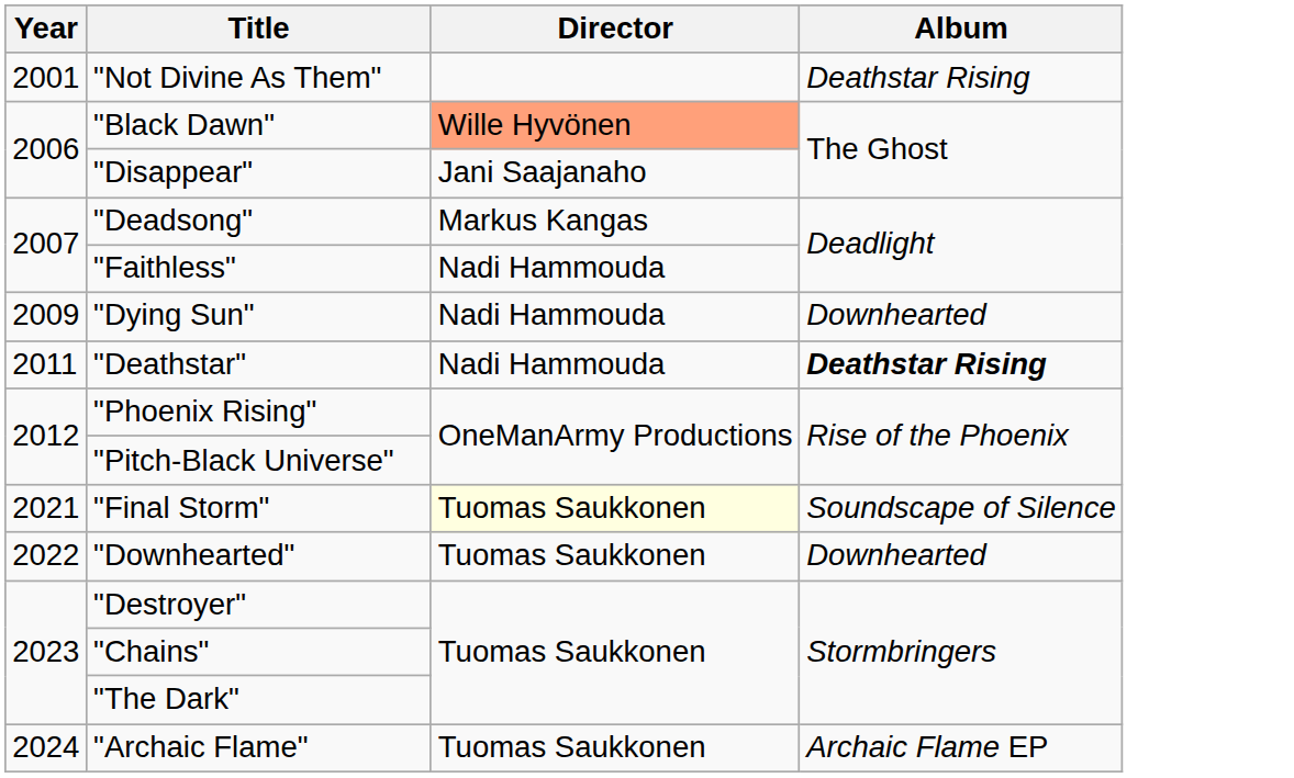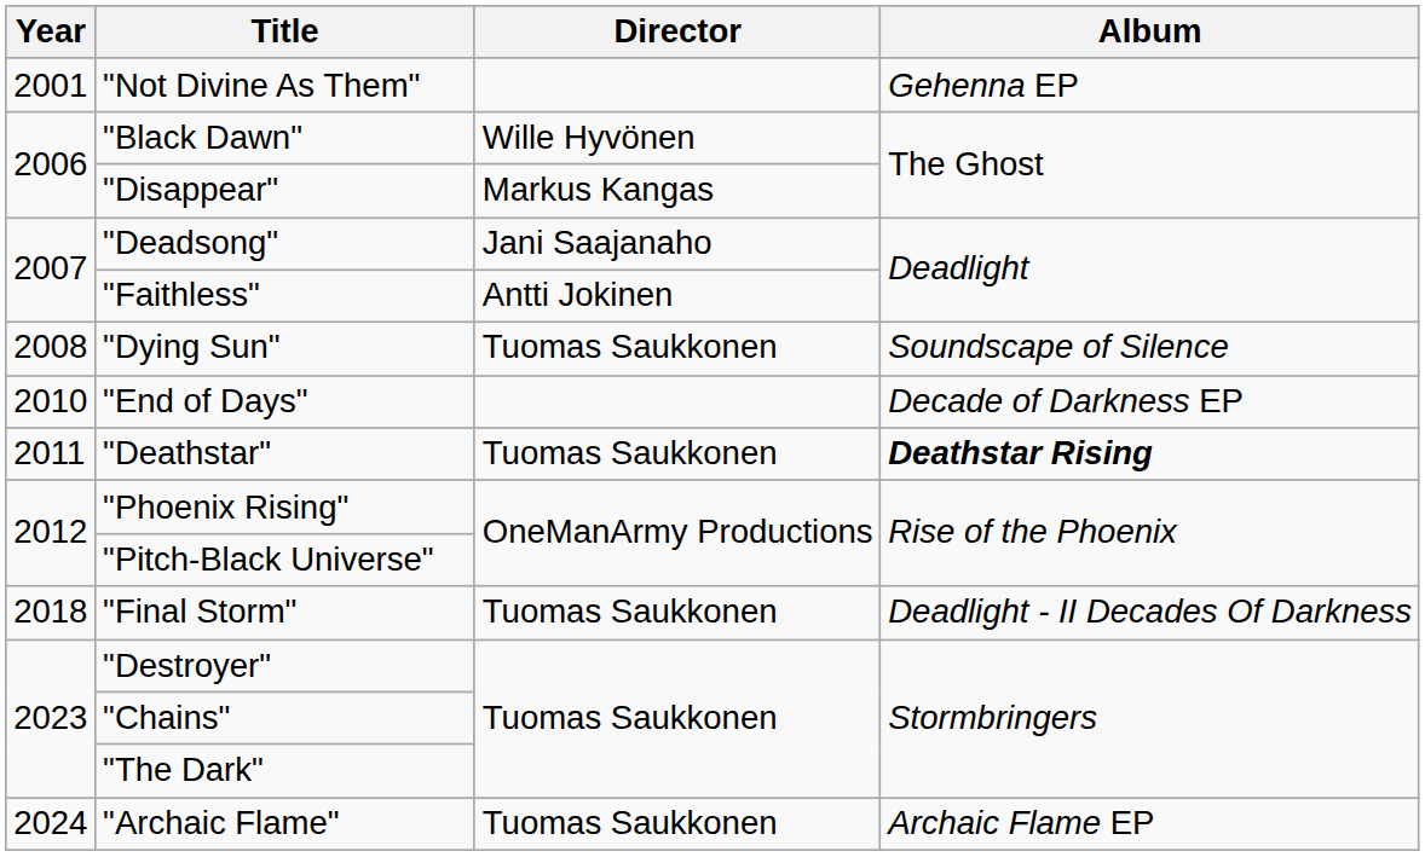 <table class="wikitable" border="1">
 <tr>
 <th>Year</th>
 <th width="175">Title</th>
 <th>Director</th>
 <th>Album</th>
 </tr>
 <tr>
 <td>2001</td>
 <td>"Not Divine As Them"</td>
 <td></td>
-<td><em>Deathstar Rising</em></td>
+<td><em>Gehenna</em> EP</td>
 </tr>
 <tr>
 <td rowspan="2">2006</td>
 <td>"Black Dawn"</td>
-<td style="background: lightsalmon;">Wille Hyvönen</td>
+<td>Wille Hyvönen</td>
 <td rowspan="2">The Ghost</td>
 </tr>
 <tr>
 <td>"Disappear"</td>
-<td>Jani Saajanaho</td>
+<td>Markus Kangas</td>
 </tr>
 <tr>
 <td rowspan="2">2007</td>
 <td>"Deadsong"</td>
-<td>Markus Kangas</td>
+<td>Jani Saajanaho</td>
 <td rowspan="2"><em>Deadlight</em></td>
 </tr>
 <tr>
 <td>"Faithless"</td>
-<td>Nadi Hammouda</td>
+<td>Antti Jokinen</td>
 </tr>
 <tr>
-<td>2009</td>
+<td>2008</td>
 <td>"Dying Sun"</td>
-<td>Nadi Hammouda</td>
-<td><em>Downhearted</em></td>
+<td>Tuomas Saukkonen</td>
+<td><em>Soundscape of Silence</em></td>
+</tr>
+<tr>
+<td>2010</td>
+<td>"End of Days"</td>
+<td></td>
+<td><em>Decade of Darkness</em> EP</td>
 </tr>
 <tr>
 <td>2011</td>
 <td>"Deathstar"</td>
-<td>Nadi Hammouda</td>
+<td>Tuomas Saukkonen</td>
 <td><strong><em>Deathstar Rising</em></strong></td>
 </tr>
 <tr>
 <td rowspan="2">2012</td>
 <td>"Phoenix Rising"</td>
 <td rowspan="2">OneManArmy Productions</td>
 <td rowspan="2"><em>Rise of the Phoenix</em></td>
 </tr>
 <tr>
 <td>"Pitch-Black Universe"</td>
 </tr>
 <tr>
-<td>2021</td>
+<td>2018</td>
 <td>"Final Storm"</td>
-<td style="background: lightyellow;">Tuomas Saukkonen</td>
-<td><em>Soundscape of Silence</em></td>
-</tr>
-<tr>
-<td>2022</td>
-<td>"Downhearted"</td>
 <td>Tuomas Saukkonen</td>
-<td><em>Downhearted</em></td>
+<td><em>Deadlight - II Decades Of Darkness</em></td>
 </tr>
 <tr>
 <td rowspan="3">2023</td>
 <td>"Destroyer"</td>
 <td rowspan="3">Tuomas Saukkonen</td>
 <td rowspan="3"><em>Stormbringers</em></td>
 </tr>
 <tr>
 <td>"Chains"</td>
 </tr>
 <tr>
 <td>"The Dark"</td>
 </tr>
 <tr>
 <td rowspan="3">2024</td>
 <td>"Archaic Flame"</td>
 <td rowspan="3">Tuomas Saukkonen</td>
 <td rowspan="3"><em>Archaic Flame</em> EP</td>
 </tr>
 </table>
